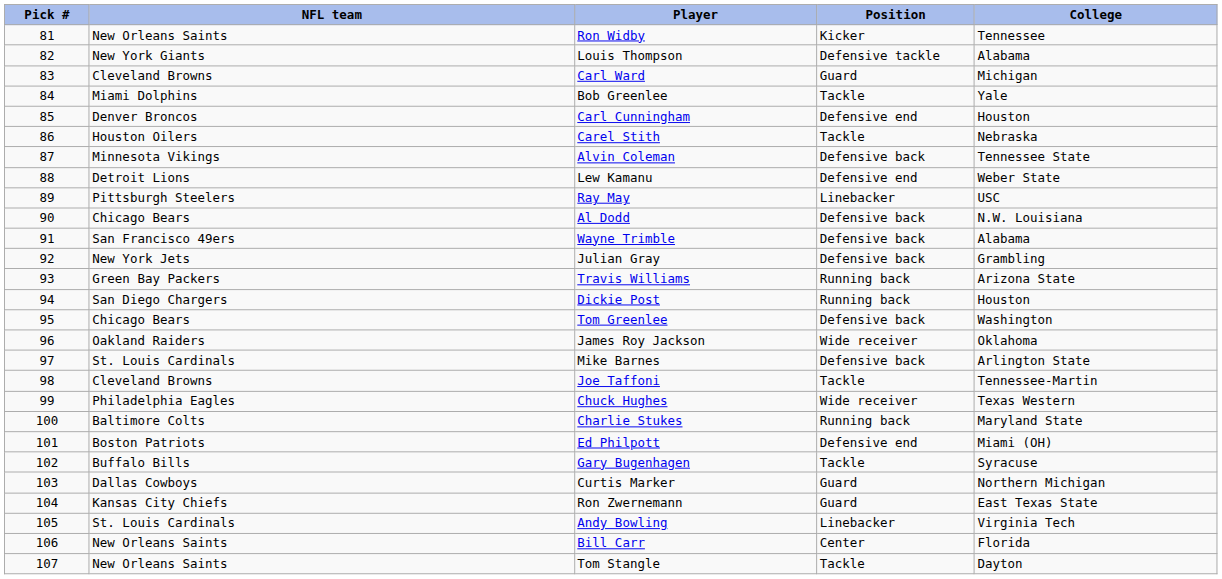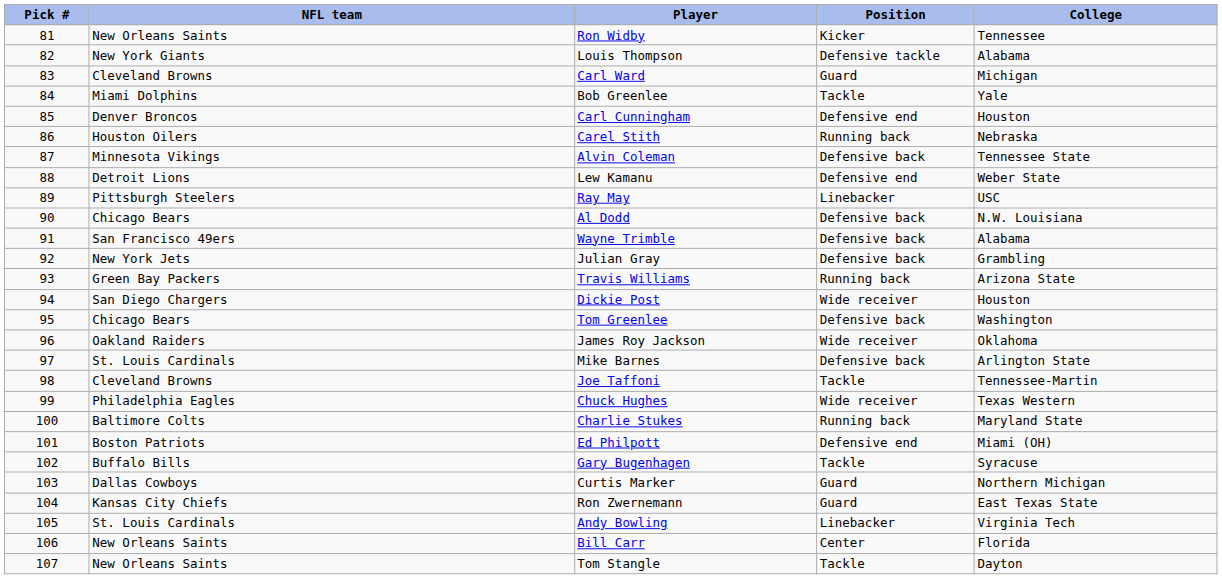 <table class="wikitable sortable sortable" style="width: 100%">
 <tr>
 <th style="background:#A8BDEC;" width=7%>Pick #</th>
 <th width=40% style="background:#A8BDEC;">NFL team</th>
 <th width=20% style="background:#A8BDEC;">Player</th>
 <th width=13% style="background:#A8BDEC;">Position</th>
 <th style="background:#A8BDEC;">College</th>
 </tr>
 <tr>
 <td align=center>81</td>
 <td>New Orleans Saints</td>
 <td><a href='#'>Ron Widby</a></td>
 <td>Kicker</td>
 <td>Tennessee</td>
 </tr>
 <tr>
 <td align=center>82</td>
 <td>New York Giants</td>
 <td>Louis Thompson</td>
 <td>Defensive tackle</td>
 <td>Alabama</td>
 </tr>
 <tr>
 <td align=center>83</td>
 <td>Cleveland Browns</td>
 <td><a href='#'>Carl Ward</a></td>
 <td>Guard</td>
 <td>Michigan</td>
 </tr>
 <tr>
 <td align=center>84</td>
 <td>Miami Dolphins</td>
 <td>Bob Greenlee</td>
 <td>Tackle</td>
 <td>Yale</td>
 </tr>
 <tr>
 <td align=center>85</td>
 <td>Denver Broncos</td>
 <td><a href='#'>Carl Cunningham</a></td>
 <td>Defensive end</td>
 <td>Houston</td>
 </tr>
 <tr>
 <td align=center>86</td>
 <td>Houston Oilers</td>
 <td><a href='#'>Carel Stith</a></td>
-<td>Tackle</td>
+<td>Running back</td>
 <td>Nebraska</td>
 </tr>
 <tr>
 <td align=center>87</td>
 <td>Minnesota Vikings</td>
 <td><a href='#'>Alvin Coleman</a></td>
 <td>Defensive back</td>
 <td>Tennessee State</td>
 </tr>
 <tr>
 <td align=center>88</td>
 <td>Detroit Lions</td>
 <td>Lew Kamanu</td>
 <td>Defensive end</td>
 <td>Weber State</td>
 </tr>
 <tr>
 <td align=center>89</td>
 <td>Pittsburgh Steelers</td>
 <td><a href='#'>Ray May</a></td>
 <td>Linebacker</td>
 <td>USC</td>
 </tr>
 <tr>
 <td align=center>90</td>
 <td>Chicago Bears</td>
 <td><a href='#'>Al Dodd</a></td>
 <td>Defensive back</td>
 <td>N.W. Louisiana</td>
 </tr>
 <tr>
 <td align=center>91</td>
 <td>San Francisco 49ers</td>
 <td><a href='#'>Wayne Trimble</a></td>
 <td>Defensive back</td>
 <td>Alabama</td>
 </tr>
 <tr>
 <td align=center>92</td>
 <td>New York Jets</td>
 <td>Julian Gray</td>
 <td>Defensive back</td>
 <td>Grambling</td>
 </tr>
 <tr>
 <td align=center>93</td>
 <td>Green Bay Packers</td>
 <td><a href='#'>Travis Williams</a></td>
 <td>Running back</td>
 <td>Arizona State</td>
 </tr>
 <tr>
 <td align=center>94</td>
 <td>San Diego Chargers</td>
 <td><a href='#'>Dickie Post</a></td>
-<td>Running back</td>
+<td>Wide receiver</td>
 <td>Houston</td>
 </tr>
 <tr>
 <td align=center>95</td>
 <td>Chicago Bears</td>
 <td><a href='#'>Tom Greenlee</a></td>
 <td>Defensive back</td>
 <td>Washington</td>
 </tr>
 <tr>
 <td align=center>96</td>
 <td>Oakland Raiders</td>
 <td>James Roy Jackson</td>
 <td>Wide receiver</td>
 <td>Oklahoma</td>
 </tr>
 <tr>
 <td align=center>97</td>
 <td>St. Louis Cardinals</td>
 <td>Mike Barnes</td>
 <td>Defensive back</td>
 <td>Arlington State</td>
 </tr>
 <tr>
 <td align=center>98</td>
 <td>Cleveland Browns</td>
 <td><a href='#'>Joe Taffoni</a></td>
 <td>Tackle</td>
 <td>Tennessee-Martin</td>
 </tr>
 <tr>
 <td align=center>99</td>
 <td>Philadelphia Eagles</td>
 <td><a href='#'>Chuck Hughes</a></td>
 <td>Wide receiver</td>
 <td>Texas Western</td>
 </tr>
 <tr>
 <td align=center>100</td>
 <td>Baltimore Colts</td>
 <td><a href='#'>Charlie Stukes</a></td>
 <td>Running back</td>
 <td>Maryland State</td>
 </tr>
 <tr>
 <td align=center>101</td>
 <td>Boston Patriots</td>
 <td><a href='#'>Ed Philpott</a></td>
 <td>Defensive end</td>
 <td>Miami (OH)</td>
 </tr>
 <tr>
 <td align=center>102</td>
 <td>Buffalo Bills</td>
 <td><a href='#'>Gary Bugenhagen</a></td>
 <td>Tackle</td>
 <td>Syracuse</td>
 </tr>
 <tr>
 <td align=center>103</td>
 <td>Dallas Cowboys</td>
 <td>Curtis Marker</td>
 <td>Guard</td>
 <td>Northern Michigan</td>
 </tr>
 <tr>
 <td align=center>104</td>
 <td>Kansas City Chiefs</td>
 <td>Ron Zwernemann</td>
 <td>Guard</td>
 <td>East Texas State</td>
 </tr>
 <tr>
 <td align=center>105</td>
 <td>St. Louis Cardinals</td>
 <td><a href='#'>Andy Bowling</a></td>
 <td>Linebacker</td>
 <td>Virginia Tech</td>
 </tr>
 <tr>
 <td align=center>106</td>
 <td>New Orleans Saints</td>
 <td><a href='#'>Bill Carr</a></td>
 <td>Center</td>
 <td>Florida</td>
 </tr>
 <tr>
 <td align=center>107</td>
 <td>New Orleans Saints</td>
 <td>Tom Stangle</td>
 <td>Tackle</td>
 <td>Dayton</td>
 </tr>
 </table>
